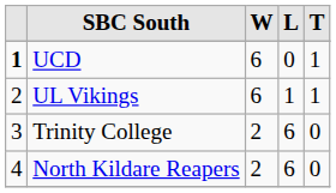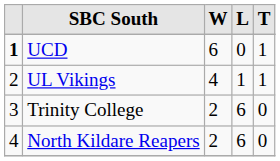 <table class="wikitable">
 <tr>
 <th style="background:#e5e5e5;"></th>
 <th style="background:#e5e5e5;">SBC South</th>
 <th style="background:#e5e5e5;">W</th>
 <th style="background:#e5e5e5;">L</th>
 <th style="background:#e5e5e5;">T</th>
 </tr>
 <tr>
 </tr>
 <tr>
 <td><strong>1</strong></td>
 <td><a href='#'>UCD</a></td>
 <td>6</td>
 <td>0</td>
 <td>1</td>
 </tr>
 <tr>
 <td>2</td>
 <td><a href='#'>UL Vikings</a></td>
-<td>6</td>
+<td>4</td>
 <td>1</td>
 <td>1</td>
 </tr>
 <tr>
 <td>3</td>
 <td>Trinity College</td>
 <td>2</td>
 <td>6</td>
 <td>0</td>
 </tr>
 <tr>
 <td>4</td>
 <td><a href='#'>North Kildare Reapers</a></td>
 <td>2</td>
 <td>6</td>
 <td>0</td>
 </tr>
 <tr>
 </tr>
 </table>
